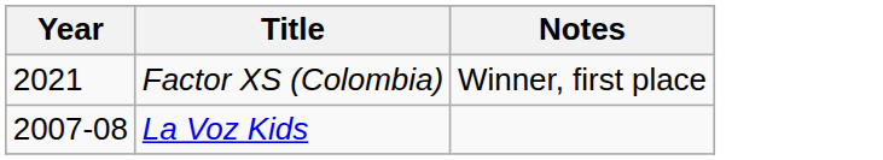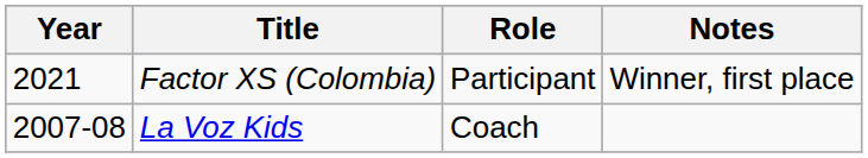 <table class="wikitable">
 <tr style="background:#b0c4de; text-align:center;">
 <th>Year</th>
 <th>Title</th>
+<th>Role</th>
 <th>Notes</th>
 </tr>
 <tr>
 <td>2021</td>
 <td><em>Factor XS (Colombia)</em></td>
+<td>Participant</td>
 <td>Winner, first place</td>
 </tr>
 <tr>
 <td>2007-08</td>
 <td><em> <a href='#'>La Voz Kids</a></em></td>
+<td>Coach</td>
 <td></td>
 </tr>
 </table>
